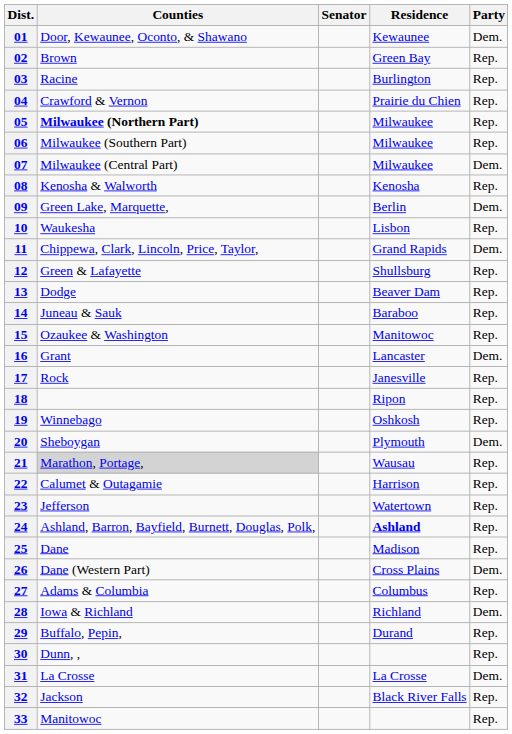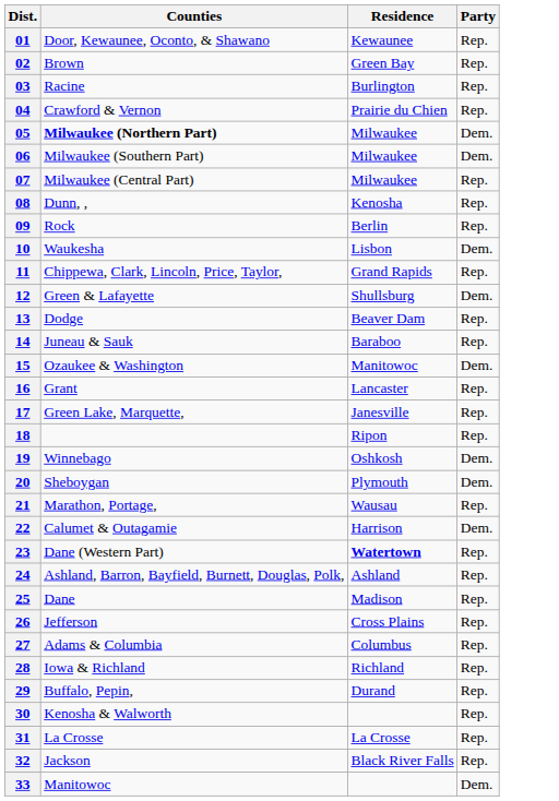 <table class="wikitable sortable">
 <tr>
 <th>Dist.</th>
 <th>Counties</th>
-<th>Senator</th>
 <th>Residence</th>
 <th>Party</th>
 </tr>
 <tr>
 <th><a href='#'>01</a></th>
 <td><a href='#'>Door</a>, <a href='#'>Kewaunee</a>, <a href='#'>Oconto</a>, & <a href='#'>Shawano</a></td>
-<td></td>
 <td><a href='#'>Kewaunee</a></td>
-<td>Dem.</td>
+<td>Rep.</td>
 </tr>
 <tr>
 <th><a href='#'>02</a></th>
 <td><a href='#'>Brown</a></td>
-<td></td>
 <td><a href='#'>Green Bay</a></td>
 <td>Rep.</td>
 </tr>
 <tr>
 <th><a href='#'>03</a></th>
 <td><a href='#'>Racine</a></td>
-<td></td>
 <td><a href='#'>Burlington</a></td>
 <td>Rep.</td>
 </tr>
 <tr>
 <th><a href='#'>04</a></th>
 <td><a href='#'>Crawford</a> & <a href='#'>Vernon</a></td>
-<td></td>
 <td><a href='#'>Prairie du Chien</a></td>
 <td>Rep.</td>
 </tr>
 <tr>
 <th><a href='#'>05</a></th>
 <td><strong><a href='#'>Milwaukee</a> (Northern Part)</strong></td>
-<td></td>
+<td><a href='#'>Milwaukee</a></td>
+<td>Dem.</td>
+</tr>
+<tr>
+<th><a href='#'>06</a></th>
+<td><a href='#'>Milwaukee</a> (Southern Part)</td>
+<td><a href='#'>Milwaukee</a></td>
+<td>Dem.</td>
+</tr>
+<tr>
+<th><a href='#'>07</a></th>
+<td><a href='#'>Milwaukee</a> (Central Part)</td>
 <td><a href='#'>Milwaukee</a></td>
 <td>Rep.</td>
 </tr>
 <tr>
-<th><a href='#'>06</a></th>
-<td><a href='#'>Milwaukee</a> (Southern Part)</td>
-<td></td>
-<td><a href='#'>Milwaukee</a></td>
-<td>Rep.</td>
-</tr>
-<tr>
-<th><a href='#'>07</a></th>
-<td><a href='#'>Milwaukee</a> (Central Part)</td>
-<td></td>
-<td><a href='#'>Milwaukee</a></td>
-<td>Dem.</td>
-</tr>
-<tr>
 <th><a href='#'>08</a></th>
-<td><a href='#'>Kenosha</a> & <a href='#'>Walworth</a></td>
-<td></td>
+<td><a href='#'>Dunn</a>, , </td>
 <td><a href='#'>Kenosha</a></td>
 <td>Rep.</td>
 </tr>
 <tr>
 <th><a href='#'>09</a></th>
-<td><a href='#'>Green Lake</a>, <a href='#'>Marquette</a>, </td>
-<td></td>
+<td><a href='#'>Rock</a></td>
 <td><a href='#'>Berlin</a></td>
-<td>Dem.</td>
+<td>Rep.</td>
 </tr>
 <tr>
 <th><a href='#'>10</a></th>
 <td><a href='#'>Waukesha</a></td>
-<td></td>
 <td><a href='#'>Lisbon</a></td>
-<td>Rep.</td>
+<td>Dem.</td>
 </tr>
 <tr>
 <th><a href='#'>11</a></th>
 <td><a href='#'>Chippewa</a>, <a href='#'>Clark</a>, <a href='#'>Lincoln</a>, <a href='#'>Price</a>, <a href='#'>Taylor</a>, </td>
-<td></td>
 <td><a href='#'>Grand Rapids</a></td>
-<td>Dem.</td>
+<td>Rep.</td>
 </tr>
 <tr>
 <th><a href='#'>12</a></th>
 <td><a href='#'>Green</a> & <a href='#'>Lafayette</a></td>
-<td></td>
 <td><a href='#'>Shullsburg</a></td>
-<td>Rep.</td>
+<td>Dem.</td>
 </tr>
 <tr>
 <th><a href='#'>13</a></th>
 <td><a href='#'>Dodge</a></td>
-<td></td>
 <td><a href='#'>Beaver Dam</a></td>
 <td>Rep.</td>
 </tr>
 <tr>
 <th><a href='#'>14</a></th>
 <td><a href='#'>Juneau</a> & <a href='#'>Sauk</a></td>
-<td></td>
 <td><a href='#'>Baraboo</a></td>
 <td>Rep.</td>
 </tr>
 <tr>
 <th><a href='#'>15</a></th>
 <td><a href='#'>Ozaukee</a> & <a href='#'>Washington</a></td>
-<td></td>
 <td><a href='#'>Manitowoc</a></td>
-<td>Rep.</td>
+<td>Dem.</td>
 </tr>
 <tr>
 <th><a href='#'>16</a></th>
 <td><a href='#'>Grant</a></td>
-<td></td>
 <td><a href='#'>Lancaster</a></td>
-<td>Dem.</td>
+<td>Rep.</td>
 </tr>
 <tr>
 <th><a href='#'>17</a></th>
-<td><a href='#'>Rock</a></td>
-<td></td>
+<td><a href='#'>Green Lake</a>, <a href='#'>Marquette</a>, </td>
 <td><a href='#'>Janesville</a></td>
 <td>Rep.</td>
 </tr>
 <tr>
 <th><a href='#'>18</a></th>
 <td> </td>
-<td></td>
 <td><a href='#'>Ripon</a></td>
 <td>Rep.</td>
 </tr>
 <tr>
 <th><a href='#'>19</a></th>
 <td><a href='#'>Winnebago</a></td>
-<td></td>
 <td><a href='#'>Oshkosh</a></td>
-<td>Rep.</td>
+<td>Dem.</td>
 </tr>
 <tr>
 <th><a href='#'>20</a></th>
 <td><a href='#'>Sheboygan</a> </td>
-<td></td>
 <td><a href='#'>Plymouth</a></td>
 <td>Dem.</td>
 </tr>
 <tr>
 <th><a href='#'>21</a></th>
-<td style="background: lightgrey;"><a href='#'>Marathon</a>, <a href='#'>Portage</a>, </td>
-<td></td>
+<td><a href='#'>Marathon</a>, <a href='#'>Portage</a>, </td>
 <td><a href='#'>Wausau</a></td>
 <td>Rep.</td>
 </tr>
 <tr>
 <th><a href='#'>22</a></th>
 <td><a href='#'>Calumet</a> & <a href='#'>Outagamie</a></td>
-<td></td>
 <td><a href='#'>Harrison</a></td>
-<td>Rep.</td>
+<td>Dem.</td>
 </tr>
 <tr>
 <th><a href='#'>23</a></th>
-<td><a href='#'>Jefferson</a></td>
-<td></td>
-<td><a href='#'>Watertown</a></td>
+<td><a href='#'>Dane</a> (Western Part)</td>
+<td><strong><a href='#'>Watertown</a></strong></td>
 <td>Rep.</td>
 </tr>
 <tr>
 <th><a href='#'>24</a></th>
 <td><a href='#'>Ashland</a>, <a href='#'>Barron</a>, <a href='#'>Bayfield</a>, <a href='#'>Burnett</a>, <a href='#'>Douglas</a>, <a href='#'>Polk</a>, </td>
-<td></td>
-<td><strong><a href='#'>Ashland</a></strong></td>
+<td><a href='#'>Ashland</a></td>
 <td>Rep.</td>
 </tr>
 <tr>
 <th><a href='#'>25</a></th>
 <td><a href='#'>Dane</a> </td>
-<td></td>
 <td><a href='#'>Madison</a></td>
 <td>Rep.</td>
 </tr>
 <tr>
 <th><a href='#'>26</a></th>
-<td><a href='#'>Dane</a> (Western Part)</td>
-<td></td>
+<td><a href='#'>Jefferson</a></td>
 <td><a href='#'>Cross Plains</a></td>
-<td>Dem.</td>
+<td>Rep.</td>
 </tr>
 <tr>
 <th><a href='#'>27</a></th>
 <td><a href='#'>Adams</a> & <a href='#'>Columbia</a></td>
-<td></td>
 <td><a href='#'>Columbus</a></td>
 <td>Rep.</td>
 </tr>
 <tr>
 <th><a href='#'>28</a></th>
 <td><a href='#'>Iowa</a> & <a href='#'>Richland</a></td>
-<td></td>
 <td><a href='#'>Richland</a></td>
-<td>Dem.</td>
+<td>Rep.</td>
 </tr>
 <tr>
 <th><a href='#'>29</a></th>
 <td><a href='#'>Buffalo</a>, <a href='#'>Pepin</a>, </td>
-<td></td>
 <td><a href='#'>Durand</a></td>
 <td>Rep.</td>
 </tr>
 <tr>
 <th><a href='#'>30</a></th>
-<td><a href='#'>Dunn</a>, , </td>
-<td></td>
+<td><a href='#'>Kenosha</a> & <a href='#'>Walworth</a></td>
 <td></td>
 <td>Rep.</td>
 </tr>
 <tr>
 <th><a href='#'>31</a></th>
 <td><a href='#'>La Crosse</a></td>
-<td></td>
 <td><a href='#'>La Crosse</a></td>
-<td>Dem.</td>
+<td>Rep.</td>
 </tr>
 <tr>
 <th><a href='#'>32</a></th>
 <td><a href='#'>Jackson</a> </td>
-<td></td>
 <td><a href='#'>Black River Falls</a></td>
 <td>Rep.</td>
 </tr>
 <tr>
 <th><a href='#'>33</a></th>
 <td><a href='#'>Manitowoc</a></td>
 <td></td>
-<td></td>
-<td>Rep.</td>
+<td>Dem.</td>
 </tr>
 </table>
